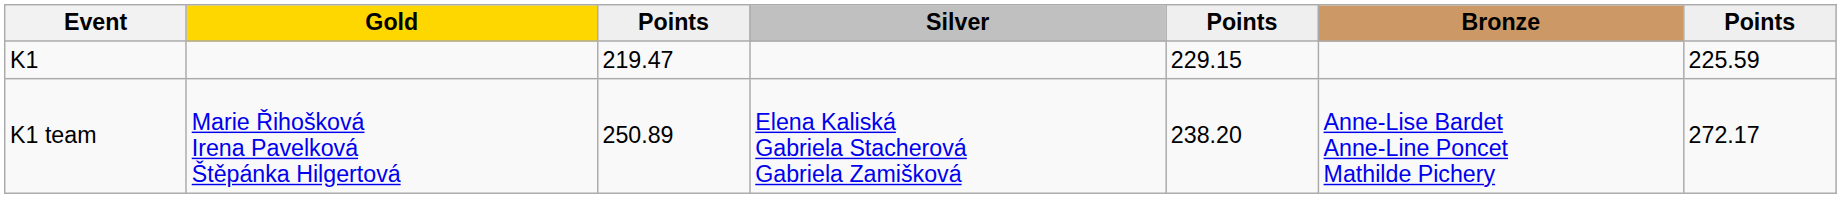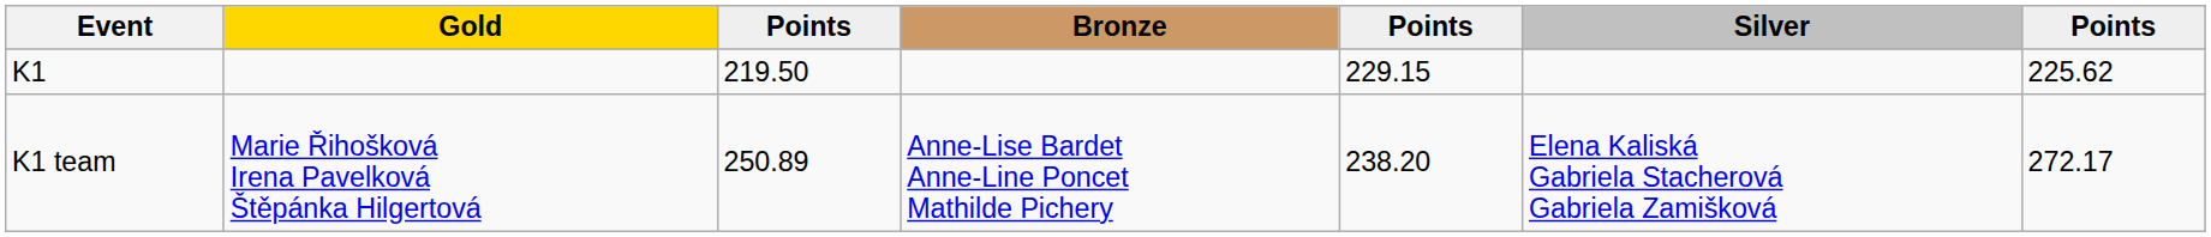 <table class="wikitable" width=100%>
 <tr>
 <th>Event</th>
 <td align=center bgcolor="gold"><strong>Gold</strong></td>
 <td align=center bgcolor="EFEFEF"><strong>Points</strong></td>
+<td align=center bgcolor="CC9966"><strong>Bronze</strong></td>
+<td align=center bgcolor="EFEFEF"><strong>Points</strong></td>
 <td align=center bgcolor="silver"><strong>Silver</strong></td>
-<td align=center bgcolor="EFEFEF"><strong>Points</strong></td>
-<td align=center bgcolor="CC9966"><strong>Bronze</strong></td>
 <td align=center bgcolor="EFEFEF"><strong>Points</strong></td>
 </tr>
 <tr>
 <td>K1</td>
 <td></td>
-<td>219.47</td>
+<td>219.50</td>
 <td></td>
 <td>229.15</td>
 <td></td>
-<td>225.59</td>
+<td>225.62</td>
 </tr>
 <tr>
 <td>K1 team</td>
 <td><br><a href='#'>Marie Řihošková</a><br><a href='#'>Irena Pavelková</a><br><a href='#'>Štěpánka Hilgertová</a></td>
 <td>250.89</td>
+<td><br><a href='#'>Anne-Lise Bardet</a><br><a href='#'>Anne-Line Poncet</a><br><a href='#'>Mathilde Pichery</a></td>
+<td>238.20</td>
 <td><br><a href='#'>Elena Kaliská</a><br><a href='#'>Gabriela Stacherová</a><br><a href='#'>Gabriela Zamišková</a></td>
-<td>238.20</td>
-<td><br><a href='#'>Anne-Lise Bardet</a><br><a href='#'>Anne-Line Poncet</a><br><a href='#'>Mathilde Pichery</a></td>
 <td>272.17</td>
 </tr>
 </table>
